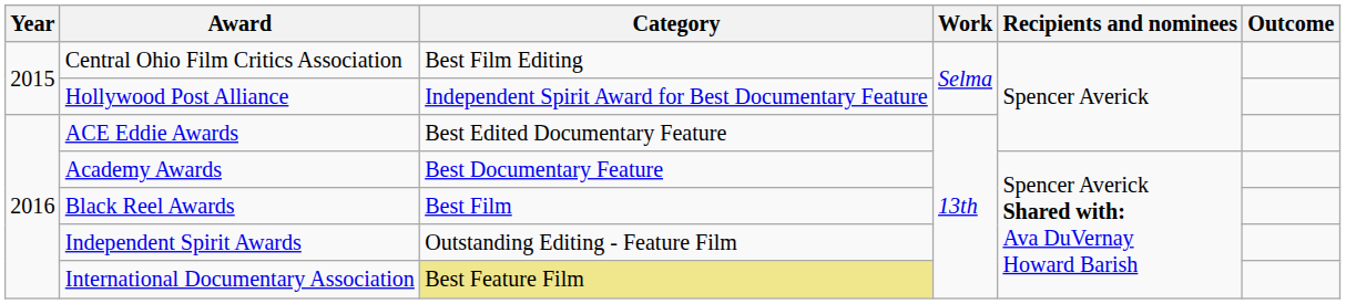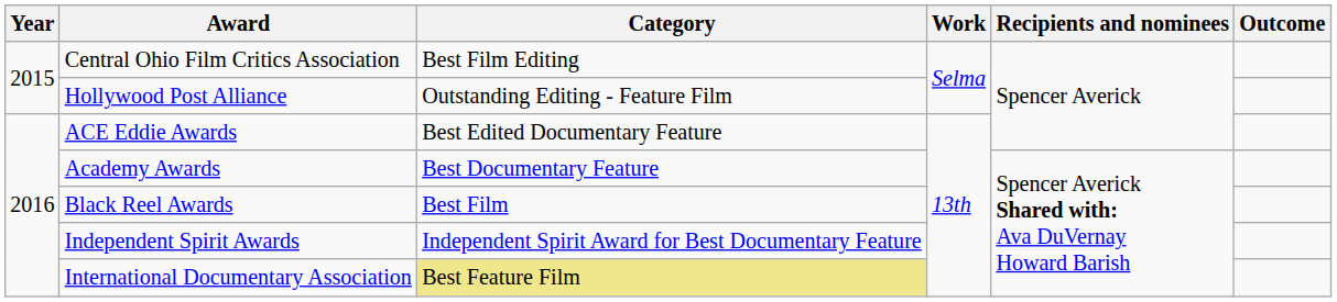 <table class="wikitable" style="font-size: 95%;">
 <tr style="background:#ccc; text-align:center;">
 <th>Year</th>
 <th>Award</th>
 <th>Category</th>
 <th>Work</th>
 <th>Recipients and nominees</th>
 <th>Outcome</th>
 </tr>
 <tr>
 <td rowspan="2">2015</td>
 <td>Central Ohio Film Critics Association</td>
 <td>Best Film Editing</td>
 <td rowspan="2"><em><a href='#'>Selma</a></em></td>
 <td rowspan="3">Spencer Averick</td>
 <td></td>
 </tr>
 <tr>
 <td><a href='#'>Hollywood Post Alliance</a></td>
-<td><a href='#'>Independent Spirit Award for Best Documentary Feature</a></td>
+<td>Outstanding Editing - Feature Film</td>
 <td></td>
 </tr>
 <tr>
 <td rowspan="5">2016</td>
 <td><a href='#'>ACE Eddie Awards</a></td>
 <td>Best Edited Documentary Feature</td>
 <td rowspan="5"><em><a href='#'>13th</a></em></td>
 <td></td>
 </tr>
 <tr>
 <td><a href='#'>Academy Awards</a></td>
 <td><a href='#'>Best Documentary Feature</a></td>
 <td rowspan="4">Spencer Averick<br><strong>Shared with:</strong><br><a href='#'>Ava DuVernay</a><br><a href='#'>Howard Barish</a></td>
 <td></td>
 </tr>
 <tr>
 <td><a href='#'>Black Reel Awards</a></td>
 <td><a href='#'>Best Film</a></td>
 <td></td>
 </tr>
 <tr>
 <td><a href='#'>Independent Spirit Awards</a></td>
-<td>Outstanding Editing - Feature Film</td>
+<td><a href='#'>Independent Spirit Award for Best Documentary Feature</a></td>
 <td></td>
 </tr>
 <tr>
 <td><a href='#'>International Documentary Association</a></td>
 <td style="background: khaki;">Best Feature Film</td>
 <td></td>
 </tr>
 </table>
